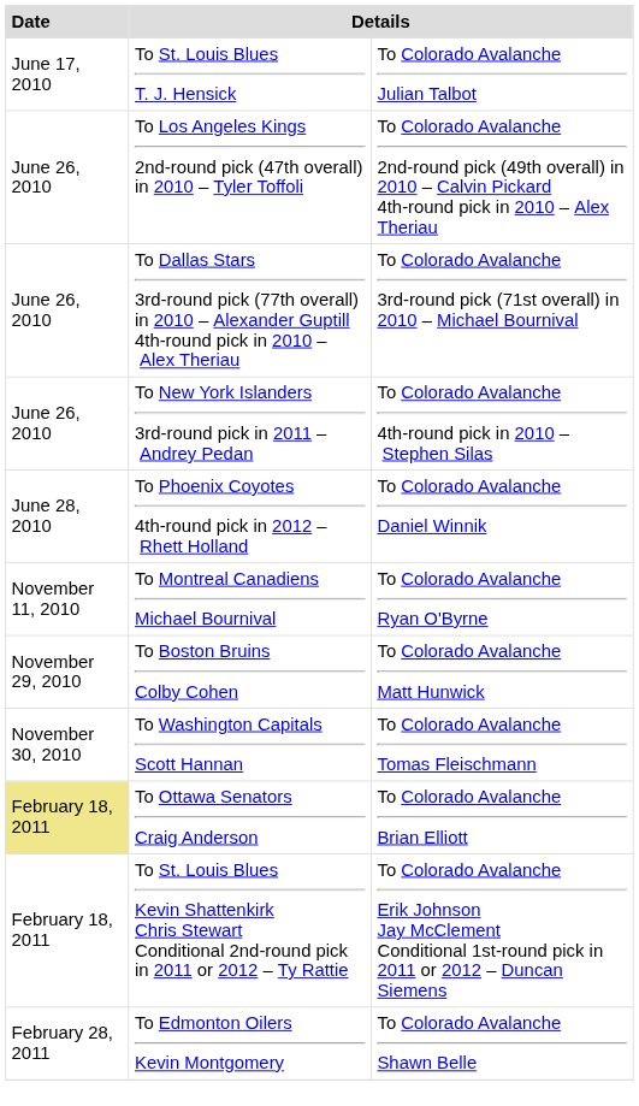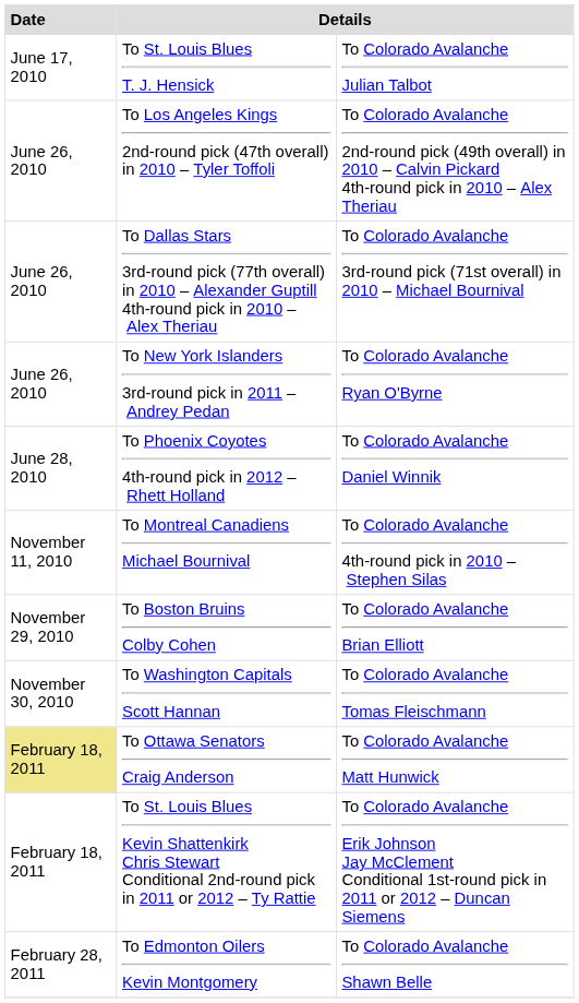 <table border=1 style="border-collapse:collapse" bordercolor="#DFDFDF" cellpadding="5" width=90%>
 <tr bgcolor="#dddddd">
 <th style="text-align:left;">Date</th>
 <th colspan="2">Details</th>
 </tr>
 <tr>
 <td>June 17, 2010<br></td>
 <td valign="top">To <a href='#'>St. Louis Blues</a><hr><a href='#'>T. J. Hensick</a></td>
 <td valign="top">To <a href='#'>Colorado Avalanche</a><hr><a href='#'>Julian Talbot</a></td>
 </tr>
 <tr>
 <td>June 26, 2010</td>
 <td valign="top">To <a href='#'>Los Angeles Kings</a><hr>2nd-round pick (47th overall) in <a href='#'>2010</a> – <a href='#'>Tyler Toffoli</a></td>
 <td valign="top">To <a href='#'>Colorado Avalanche</a><hr>2nd-round pick (49th overall) in <a href='#'>2010</a> – <a href='#'>Calvin Pickard</a><br>4th-round pick in <a href='#'>2010</a> – <a href='#'>Alex Theriau</a></td>
 </tr>
 <tr>
 <td>June 26, 2010</td>
 <td valign="top">To <a href='#'>Dallas Stars</a><hr>3rd-round pick (77th overall) in <a href='#'>2010</a> – <a href='#'>Alexander Guptill</a><br>4th-round pick in <a href='#'>2010</a> – <a href='#'>Alex Theriau</a></td>
 <td valign="top">To <a href='#'>Colorado Avalanche</a><hr>3rd-round pick (71st overall) in <a href='#'>2010</a> – <a href='#'>Michael Bournival</a></td>
 </tr>
 <tr>
 <td>June 26, 2010</td>
 <td valign="top">To <a href='#'>New York Islanders</a><hr>3rd-round pick in <a href='#'>2011</a> – <a href='#'>Andrey Pedan</a></td>
-<td valign="top">To <a href='#'>Colorado Avalanche</a><hr>4th-round pick in <a href='#'>2010</a> – <a href='#'>Stephen Silas</a></td>
+<td valign="top">To <a href='#'>Colorado Avalanche</a><hr><a href='#'>Ryan O'Byrne</a></td>
 </tr>
 <tr>
 <td>June 28, 2010</td>
 <td valign="top">To <a href='#'>Phoenix Coyotes</a><hr>4th-round pick in <a href='#'>2012</a> – <a href='#'>Rhett Holland</a></td>
 <td valign="top">To <a href='#'>Colorado Avalanche</a><hr><a href='#'>Daniel Winnik</a></td>
 </tr>
 <tr>
 <td>November 11, 2010</td>
 <td valign="top">To <a href='#'>Montreal Canadiens</a><hr><a href='#'>Michael Bournival</a></td>
-<td valign="top">To <a href='#'>Colorado Avalanche</a><hr><a href='#'>Ryan O'Byrne</a></td>
+<td valign="top">To <a href='#'>Colorado Avalanche</a><hr>4th-round pick in <a href='#'>2010</a> – <a href='#'>Stephen Silas</a></td>
 </tr>
 <tr>
 <td>November 29, 2010</td>
 <td valign="top">To <a href='#'>Boston Bruins</a><hr><a href='#'>Colby Cohen</a></td>
-<td valign="top">To <a href='#'>Colorado Avalanche</a><hr><a href='#'>Matt Hunwick</a></td>
+<td valign="top">To <a href='#'>Colorado Avalanche</a><hr><a href='#'>Brian Elliott</a></td>
 </tr>
 <tr>
 <td>November 30, 2010</td>
 <td valign="top">To <a href='#'>Washington Capitals</a><hr><a href='#'>Scott Hannan</a></td>
 <td valign="top">To <a href='#'>Colorado Avalanche</a><hr><a href='#'>Tomas Fleischmann</a></td>
 </tr>
 <tr>
 <td style="background: khaki;">February 18, 2011</td>
 <td valign="top">To <a href='#'>Ottawa Senators</a><hr><a href='#'>Craig Anderson</a></td>
-<td valign="top">To <a href='#'>Colorado Avalanche</a><hr><a href='#'>Brian Elliott</a></td>
+<td valign="top">To <a href='#'>Colorado Avalanche</a><hr><a href='#'>Matt Hunwick</a></td>
 </tr>
 <tr>
 <td>February 18, 2011</td>
 <td valign="top">To <a href='#'>St. Louis Blues</a><hr><a href='#'>Kevin Shattenkirk</a><br><a href='#'>Chris Stewart</a><br>Conditional 2nd-round pick in <a href='#'>2011</a> or <a href='#'>2012</a> – <a href='#'>Ty Rattie</a></td>
 <td valign="top">To <a href='#'>Colorado Avalanche</a><hr><a href='#'>Erik Johnson</a><br><a href='#'>Jay McClement</a><br>Conditional 1st-round pick in <a href='#'>2011</a> or <a href='#'>2012</a> – <a href='#'>Duncan Siemens</a></td>
 </tr>
 <tr>
 <td>February 28, 2011</td>
 <td valign="top">To <a href='#'>Edmonton Oilers</a><hr><a href='#'>Kevin Montgomery</a></td>
 <td valign="top">To <a href='#'>Colorado Avalanche</a><hr><a href='#'>Shawn Belle</a></td>
 </tr>
 <tr>
 </tr>
 </table>
